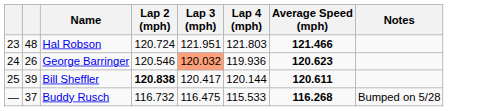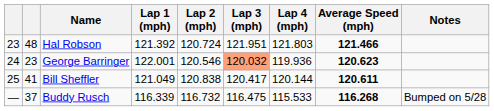 <table class="wikitable" style="font-size: 90%;">
 <tr align="center">
 <th></th>
 <th></th>
 <th>Name</th>
+<th>Lap 1<br>(mph)</th>
 <th>Lap 2<br>(mph)</th>
 <th>Lap 3<br>(mph)</th>
 <th>Lap 4<br>(mph)</th>
 <th>Average Speed<br>(mph)</th>
 <th>Notes</th>
 </tr>
 <tr>
 <td align=center>23</td>
 <td>48</td>
 <td> <a href='#'>Hal Robson</a> <strong></strong></td>
+<td>121.392</td>
 <td>120.724</td>
 <td>121.951</td>
 <td>121.803</td>
 <td align=center><strong>121.466</strong></td>
 <td></td>
 </tr>
 <tr>
 <td align=center>24</td>
-<td>26</td>
+<td>23</td>
 <td> <a href='#'>George Barringer</a></td>
+<td>122.001</td>
 <td>120.546</td>
 <td style="background: lightsalmon;">120.032</td>
 <td>119.936</td>
 <td align=center><strong>120.623</strong></td>
 <td></td>
 </tr>
 <tr>
 <td align=center>25</td>
-<td>39</td>
+<td>41</td>
 <td> <a href='#'>Bill Sheffler</a> <strong></strong></td>
-<td><strong>120.838</strong></td>
+<td>121.049</td>
+<td>120.838</td>
 <td>120.417</td>
 <td>120.144</td>
 <td align=center><strong>120.611</strong></td>
 <td></td>
 </tr>
 <tr>
 <td align=center>—</td>
 <td>37</td>
 <td> <a href='#'>Buddy Rusch</a> <strong></strong></td>
+<td>116.339</td>
 <td>116.732</td>
 <td>116.475</td>
 <td>115.533</td>
 <td align=center><strong>116.268</strong></td>
 <td>Bumped on 5/28</td>
 </tr>
 </table>
